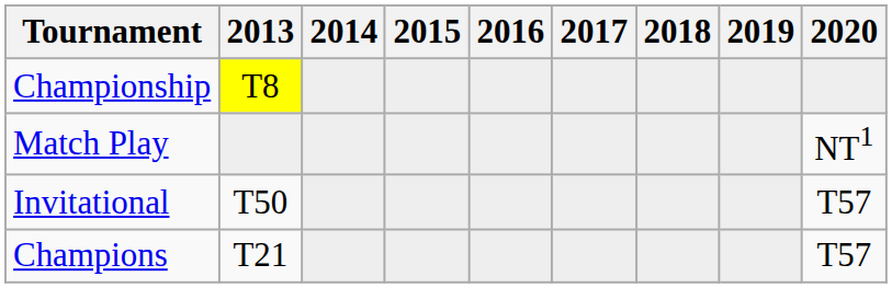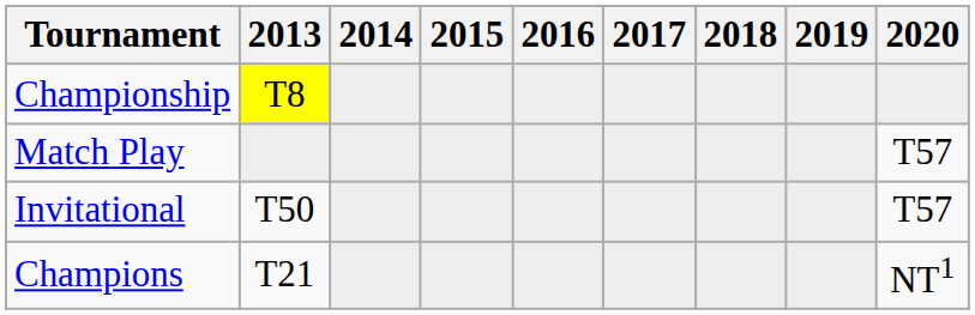 <table class="wikitable" style="text-align:center;">
 <tr>
 <th>Tournament</th>
 <th>2013</th>
 <th>2014</th>
 <th>2015</th>
 <th>2016</th>
 <th>2017</th>
 <th>2018</th>
 <th>2019</th>
 <th>2020</th>
 </tr>
 <tr>
 <td align="left"><a href='#'>Championship</a></td>
 <td style="background:yellow;">T8</td>
 <td style="background:#eeeeee;"></td>
 <td style="background:#eeeeee;"></td>
 <td style="background:#eeeeee;"></td>
 <td style="background:#eeeeee;"></td>
 <td style="background:#eeeeee;"></td>
 <td style="background:#eeeeee;"></td>
 <td style="background:#eeeeee;"></td>
 </tr>
 <tr>
 <td align="left"><a href='#'>Match Play</a></td>
 <td style="background:#eeeeee;"></td>
 <td style="background:#eeeeee;"></td>
 <td style="background:#eeeeee;"></td>
 <td style="background:#eeeeee;"></td>
 <td style="background:#eeeeee;"></td>
 <td style="background:#eeeeee;"></td>
 <td style="background:#eeeeee;"></td>
-<td>NT<sup>1</sup></td>
+<td>T57</td>
 </tr>
 <tr>
 <td align="left"><a href='#'>Invitational</a></td>
 <td>T50</td>
 <td style="background:#eeeeee;"></td>
 <td style="background:#eeeeee;"></td>
 <td style="background:#eeeeee;"></td>
 <td style="background:#eeeeee;"></td>
 <td style="background:#eeeeee;"></td>
 <td style="background:#eeeeee;"></td>
 <td>T57</td>
 </tr>
 <tr>
 <td align="left"><a href='#'>Champions</a></td>
 <td>T21</td>
 <td style="background:#eeeeee;"></td>
 <td style="background:#eeeeee;"></td>
 <td style="background:#eeeeee;"></td>
 <td style="background:#eeeeee;"></td>
 <td style="background:#eeeeee;"></td>
 <td style="background:#eeeeee;"></td>
-<td>T57</td>
+<td>NT<sup>1</sup></td>
 </tr>
 </table>
